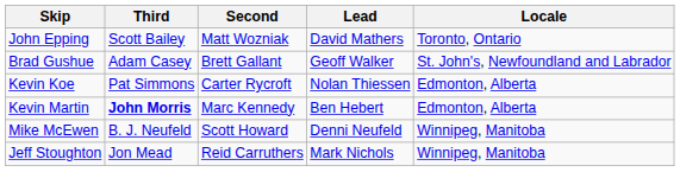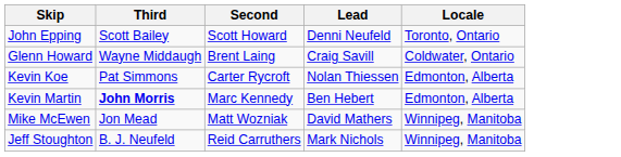 <table class= "wikitable">
 <tr>
 <th scope="col">Skip</th>
 <th scope="col">Third</th>
 <th scope="col">Second</th>
 <th scope="col">Lead</th>
 <th scope="col">Locale</th>
 </tr>
 <tr>
 <td><a href='#'>John Epping</a></td>
 <td><a href='#'>Scott Bailey</a></td>
-<td><a href='#'>Matt Wozniak</a></td>
-<td><a href='#'>David Mathers</a></td>
+<td><a href='#'>Scott Howard</a></td>
+<td><a href='#'>Denni Neufeld</a></td>
 <td> <a href='#'>Toronto</a>, <a href='#'>Ontario</a></td>
 </tr>
 <tr>
-<td><a href='#'>Brad Gushue</a></td>
-<td><a href='#'>Adam Casey</a></td>
-<td><a href='#'>Brett Gallant</a></td>
-<td><a href='#'>Geoff Walker</a></td>
-<td> <a href='#'>St. John's</a>, <a href='#'>Newfoundland and Labrador</a></td>
+<td><a href='#'>Glenn Howard</a></td>
+<td><a href='#'>Wayne Middaugh</a></td>
+<td><a href='#'>Brent Laing</a></td>
+<td><a href='#'>Craig Savill</a></td>
+<td> <a href='#'>Coldwater</a>, <a href='#'>Ontario</a></td>
 </tr>
 <tr>
 <td><a href='#'>Kevin Koe</a></td>
 <td><a href='#'>Pat Simmons</a></td>
 <td><a href='#'>Carter Rycroft</a></td>
 <td><a href='#'>Nolan Thiessen</a></td>
 <td> <a href='#'>Edmonton</a>, <a href='#'>Alberta</a></td>
 </tr>
 <tr>
 <td><a href='#'>Kevin Martin</a></td>
 <td><strong><a href='#'>John Morris</a></strong></td>
 <td><a href='#'>Marc Kennedy</a></td>
 <td><a href='#'>Ben Hebert</a></td>
 <td> <a href='#'>Edmonton</a>, <a href='#'>Alberta</a></td>
 </tr>
 <tr>
 <td><a href='#'>Mike McEwen</a></td>
-<td><a href='#'>B. J. Neufeld</a></td>
-<td><a href='#'>Scott Howard</a></td>
-<td><a href='#'>Denni Neufeld</a></td>
+<td><a href='#'>Jon Mead</a></td>
+<td><a href='#'>Matt Wozniak</a></td>
+<td><a href='#'>David Mathers</a></td>
 <td> <a href='#'>Winnipeg</a>, <a href='#'>Manitoba</a></td>
 </tr>
 <tr>
 <td><a href='#'>Jeff Stoughton</a></td>
-<td><a href='#'>Jon Mead</a></td>
+<td><a href='#'>B. J. Neufeld</a></td>
 <td><a href='#'>Reid Carruthers</a></td>
 <td><a href='#'>Mark Nichols</a></td>
 <td> <a href='#'>Winnipeg</a>, <a href='#'>Manitoba</a></td>
 </tr>
 </table>
